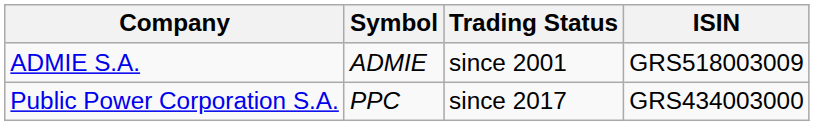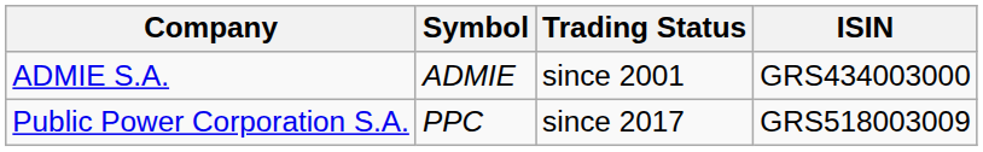 <table class="wikitable">
 <tr>
 <th>Company</th>
 <th>Symbol</th>
 <th>Trading Status</th>
 <th>ISIN</th>
 </tr>
 <tr>
 <td><a href='#'>ADMIE S.A.</a></td>
 <td><em>ADMIE</em></td>
 <td>since 2001</td>
-<td>GRS518003009</td>
+<td>GRS434003000</td>
 </tr>
 <tr>
 <td><a href='#'>Public Power Corporation S.A.</a></td>
 <td><em>PPC</em></td>
 <td>since 2017</td>
-<td>GRS434003000</td>
+<td>GRS518003009</td>
 </tr>
 </table>
